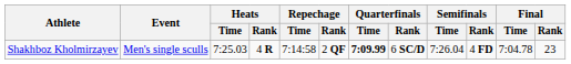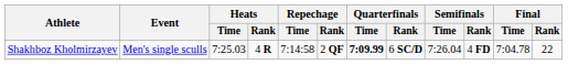 <table class="wikitable" style="font-size:90%">
 <tr>
 <th rowspan=2>Athlete</th>
 <th rowspan=2>Event</th>
 <th colspan="2">Heats</th>
 <th colspan="2">Repechage</th>
 <th colspan=2>Quarterfinals</th>
 <th colspan="2">Semifinals</th>
 <th colspan="2">Final</th>
 </tr>
 <tr style="font-size:95%">
 <th>Time</th>
 <th>Rank</th>
 <th>Time</th>
 <th>Rank</th>
 <th>Time</th>
 <th>Rank</th>
 <th>Time</th>
 <th>Rank</th>
 <th>Time</th>
 <th>Rank</th>
 </tr>
 <tr align=center>
 <td align=left><a href='#'>Shakhboz Kholmirzayev</a></td>
 <td align=left><a href='#'>Men's single sculls</a></td>
 <td>7:25.03</td>
 <td>4 <strong>R</strong></td>
 <td>7:14:58</td>
 <td>2 <strong>QF</strong></td>
 <td><strong>7:09.99</strong></td>
 <td>6 <strong>SC/D</strong></td>
 <td>7:26.04</td>
 <td>4 <strong>FD</strong></td>
 <td>7:04.78</td>
-<td>23</td>
+<td>22</td>
 </tr>
 </table>
